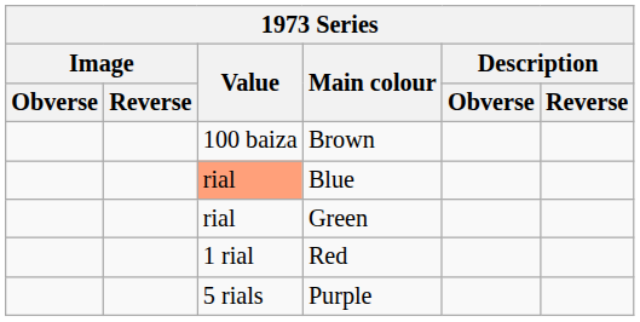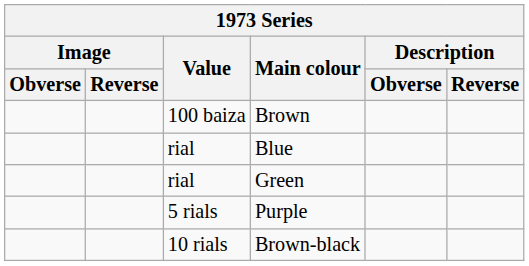 <table class="wikitable">
 <tr>
 <th colspan="6">1973 Series</th>
 </tr>
 <tr>
 <th colspan="2">Image</th>
 <th rowspan="2">Value</th>
 <th rowspan="2">Main colour</th>
 <th colspan="2">Description</th>
 </tr>
 <tr>
 <th>Obverse</th>
 <th>Reverse</th>
 <th>Obverse</th>
 <th>Reverse</th>
 </tr>
 <tr>
 <td></td>
 <td></td>
 <td>100 baiza</td>
 <td>Brown</td>
 <td></td>
 <td></td>
 </tr>
 <tr>
 <td></td>
 <td></td>
-<td style="background: lightsalmon;"> rial</td>
+<td> rial</td>
 <td>Blue</td>
 <td></td>
 <td></td>
 </tr>
 <tr>
 <td></td>
 <td></td>
 <td> rial</td>
 <td>Green</td>
 <td></td>
 <td></td>
 </tr>
 <tr>
 <td></td>
 <td></td>
-<td>1 rial</td>
-<td>Red</td>
+<td>5 rials</td>
+<td>Purple</td>
 <td></td>
 <td></td>
 </tr>
 <tr>
 <td></td>
 <td></td>
-<td>5 rials</td>
-<td>Purple</td>
+<td>10 rials</td>
+<td>Brown-black</td>
 <td></td>
 <td></td>
 </tr>
 </table>
